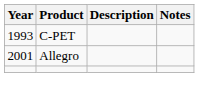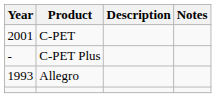 <table class="wikitable">
 <tr>
 <th>Year</th>
 <th>Product</th>
 <th>Description</th>
 <th>Notes</th>
 </tr>
 <tr>
-<td>1993</td>
+<td>2001</td>
 <td>C-PET</td>
 <td></td>
 <td></td>
 </tr>
 <tr>
-<td>2001</td>
+<td>-</td>
+<td>C-PET Plus</td>
+<td></td>
+<td></td>
+</tr>
+<tr>
+<td>1993</td>
 <td>Allegro</td>
 <td></td>
 <td></td>
 </tr>
 <tr>
 <td></td>
 <td></td>
 <td></td>
 <td></td>
 </tr>
 </table>
